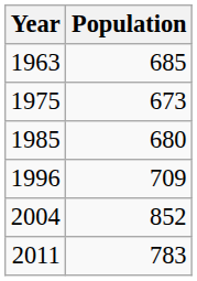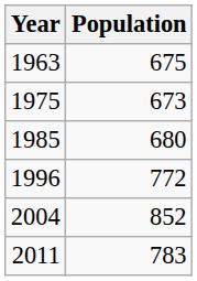 <table class="wikitable" style="line-height:1.1em;">
 <tr>
 <th>Year</th>
 <th>Population</th>
 </tr>
 <tr align="right">
 <td>1963</td>
-<td>685</td>
+<td>675</td>
 </tr>
 <tr align="right">
 <td>1975</td>
 <td>673</td>
 </tr>
 <tr align="right">
 <td>1985</td>
 <td>680</td>
 </tr>
 <tr align="right">
 <td>1996</td>
-<td>709</td>
+<td>772</td>
 </tr>
 <tr align="right">
 <td>2004</td>
 <td>852</td>
 </tr>
 <tr align="right">
 <td>2011</td>
 <td>783</td>
 </tr>
 </table>
